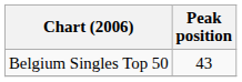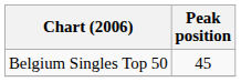 <table class="wikitable sortable">
 <tr>
 <th>Chart (2006)</th>
 <th>Peak<br>position</th>
 </tr>
 <tr>
 <td>Belgium Singles Top 50</td>
-<td align="center">43</td>
+<td align="center">45</td>
 </tr>
 <tr>
 </tr>
 </table>
